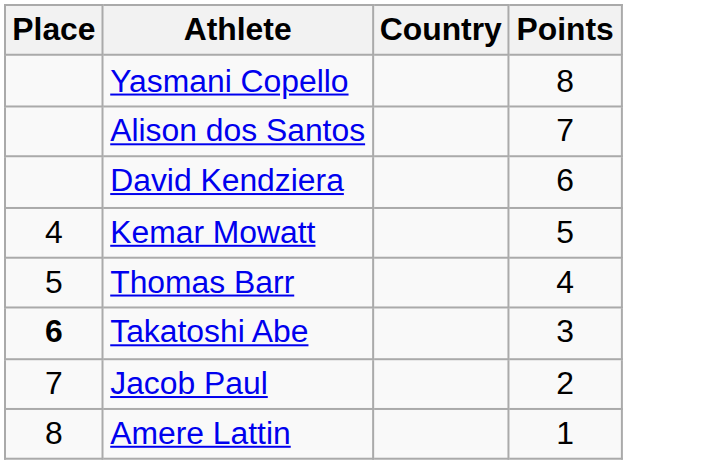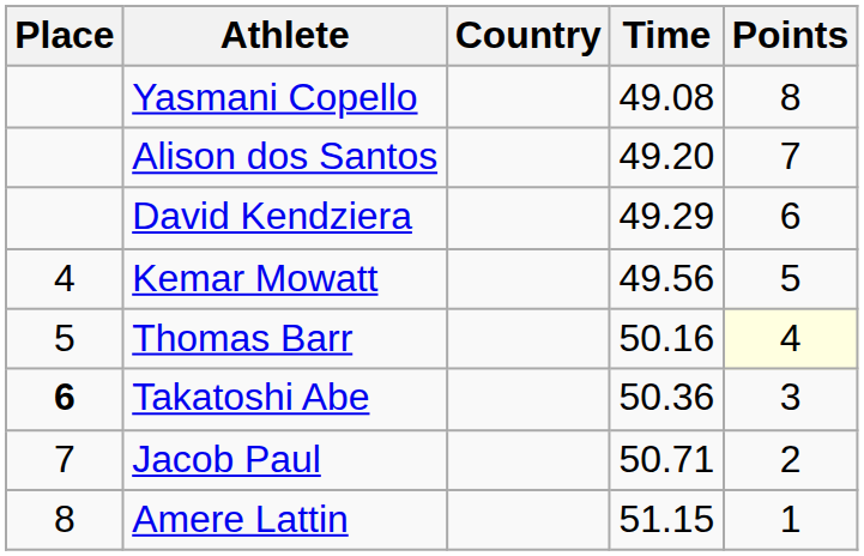 <table class="wikitable">
 <tr>
 <th>Place</th>
 <th>Athlete</th>
 <th>Country</th>
+<th>Time</th>
 <th>Points</th>
 </tr>
 <tr>
 <td align=center></td>
 <td><a href='#'>Yasmani Copello</a></td>
 <td></td>
+<td>49.08</td>
 <td align=center>8</td>
 </tr>
 <tr>
 <td align=center></td>
 <td><a href='#'>Alison dos Santos</a></td>
 <td></td>
+<td>49.20</td>
 <td align=center>7</td>
 </tr>
 <tr>
 <td align=center></td>
 <td><a href='#'>David Kendziera</a></td>
 <td></td>
+<td>49.29</td>
 <td align=center>6</td>
 </tr>
 <tr>
 <td align=center>4</td>
 <td><a href='#'>Kemar Mowatt</a></td>
 <td></td>
+<td>49.56</td>
 <td align=center>5</td>
 </tr>
 <tr>
 <td align=center>5</td>
 <td><a href='#'>Thomas Barr</a></td>
 <td></td>
-<td align=center>4</td>
+<td>50.16</td>
+<td align=center style="background: lightyellow;">4</td>
 </tr>
 <tr>
 <td align=center><strong>6</strong></td>
 <td><a href='#'>Takatoshi Abe</a></td>
 <td></td>
+<td>50.36</td>
 <td align=center>3</td>
 </tr>
 <tr>
 <td align=center>7</td>
 <td><a href='#'>Jacob Paul</a></td>
 <td></td>
+<td>50.71</td>
 <td align=center>2</td>
 </tr>
 <tr>
 <td align=center>8</td>
 <td><a href='#'>Amere Lattin</a></td>
 <td></td>
+<td>51.15</td>
 <td align=center>1</td>
 </tr>
 </table>
